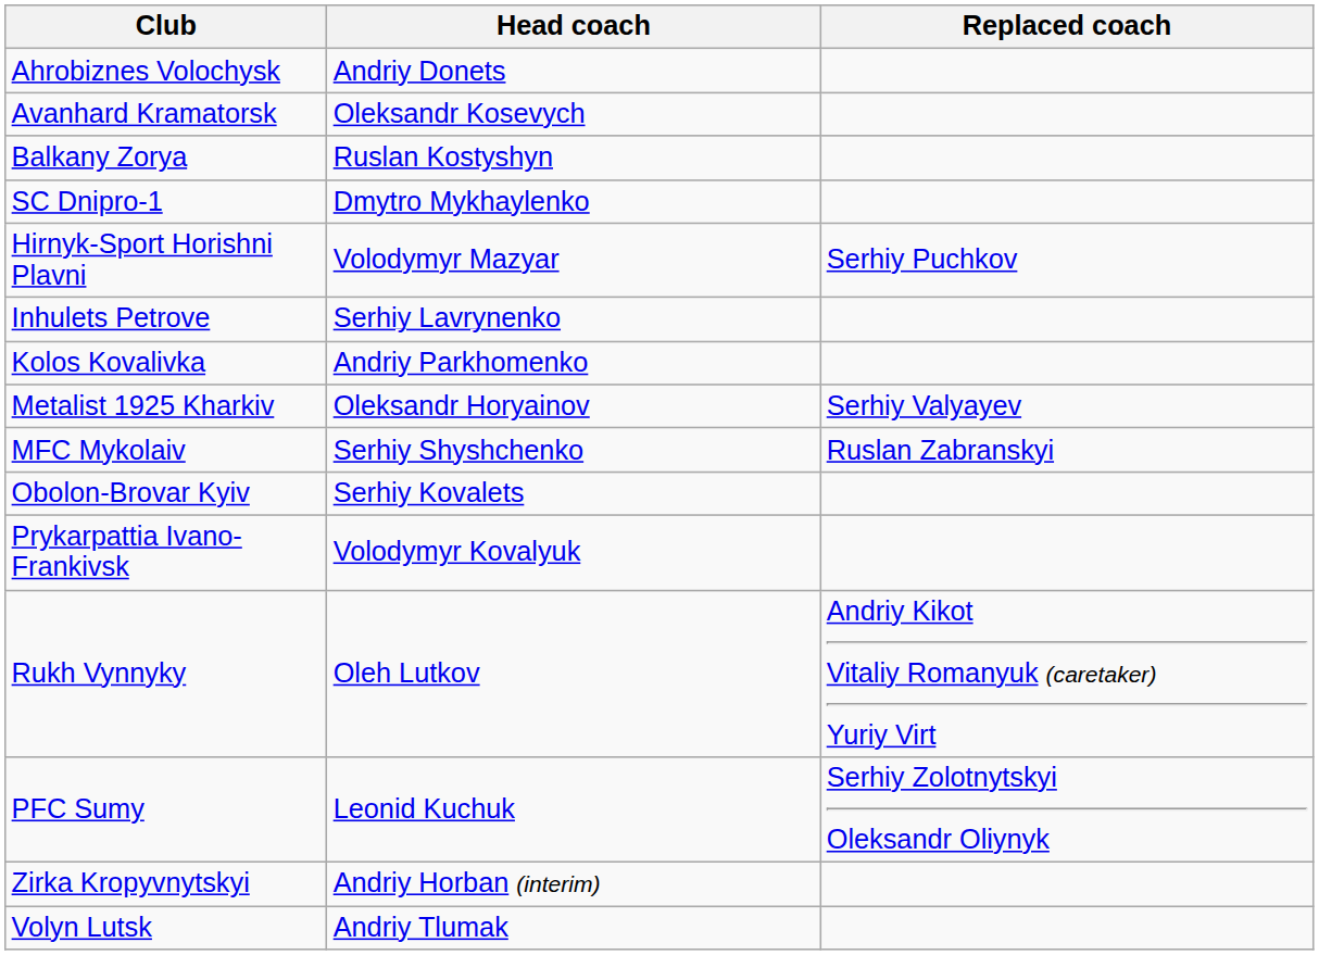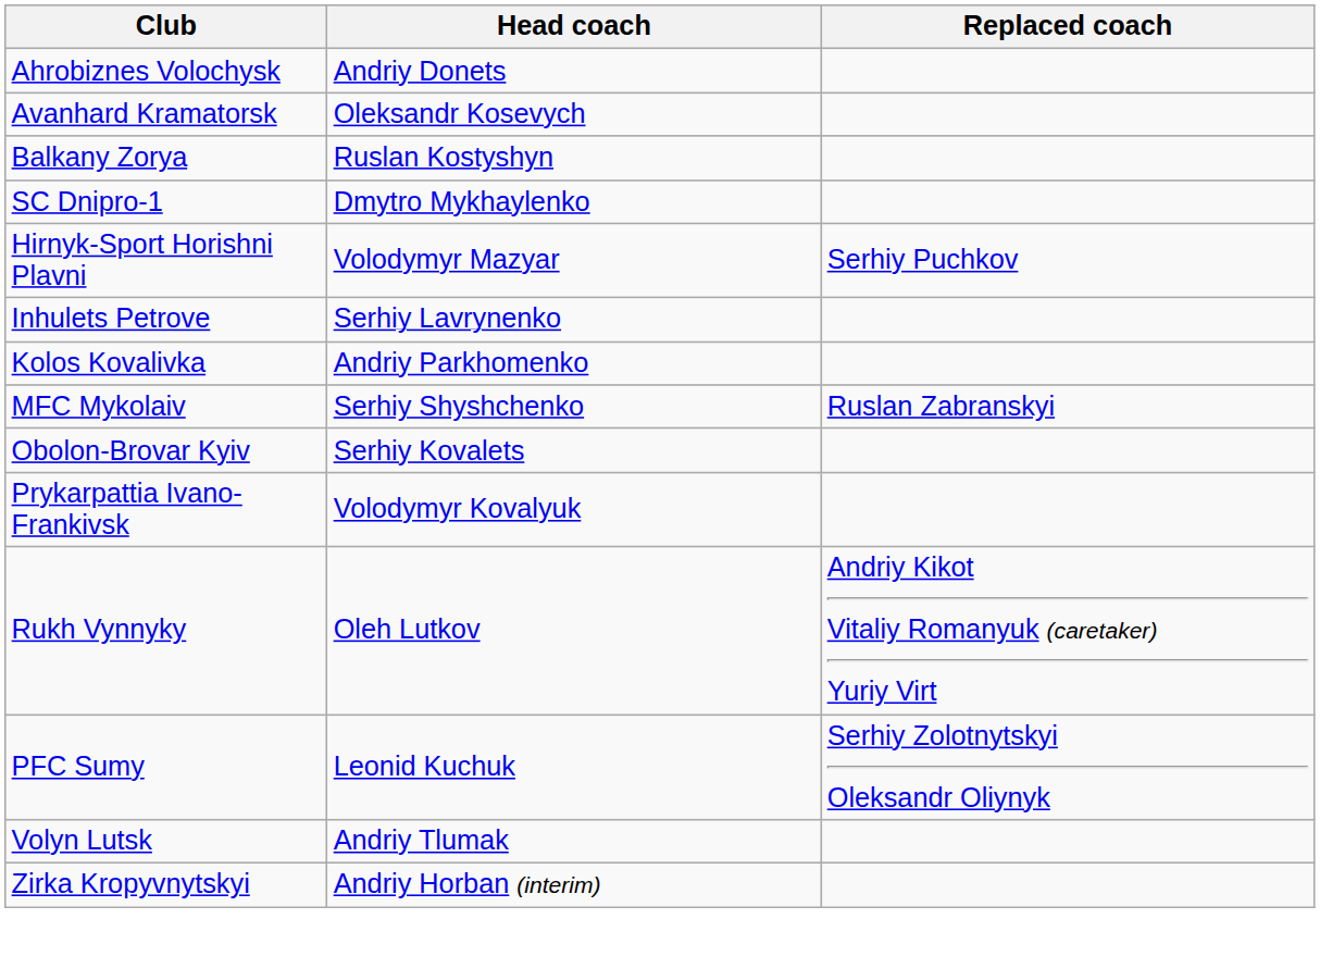 <table class="wikitable">
 <tr>
 <th width="180">Club</th>
 <th width="280">Head coach</th>
 <th width="280">Replaced coach</th>
 </tr>
 <tr>
 <td><a href='#'>Ahrobiznes Volochysk</a></td>
 <td> <a href='#'>Andriy Donets</a></td>
 <td></td>
 </tr>
 <tr>
 <td><a href='#'>Avanhard Kramatorsk</a></td>
 <td> <a href='#'>Oleksandr Kosevych</a></td>
 <td></td>
 </tr>
 <tr>
 <td><a href='#'>Balkany Zorya</a></td>
 <td> <a href='#'>Ruslan Kostyshyn</a></td>
 <td></td>
 </tr>
 <tr>
 <td><a href='#'>SC Dnipro-1</a></td>
 <td> <a href='#'>Dmytro Mykhaylenko</a></td>
 <td></td>
 </tr>
 <tr>
 <td><a href='#'>Hirnyk-Sport Horishni Plavni</a></td>
 <td> <a href='#'>Volodymyr Mazyar</a></td>
 <td> <a href='#'>Serhiy Puchkov</a></td>
 </tr>
 <tr>
 <td><a href='#'>Inhulets Petrove</a></td>
 <td> <a href='#'>Serhiy Lavrynenko</a></td>
 <td></td>
 </tr>
 <tr>
 <td><a href='#'>Kolos Kovalivka</a></td>
 <td> <a href='#'>Andriy Parkhomenko</a></td>
 <td></td>
 </tr>
 <tr>
-<td><a href='#'>Metalist 1925 Kharkiv</a></td>
-<td> <a href='#'>Oleksandr Horyainov</a></td>
-<td> <a href='#'>Serhiy Valyayev</a></td>
-</tr>
-<tr>
 <td><a href='#'>MFC Mykolaiv</a></td>
 <td> <a href='#'>Serhiy Shyshchenko</a></td>
 <td> <a href='#'>Ruslan Zabranskyi</a></td>
 </tr>
 <tr>
 <td><a href='#'>Obolon-Brovar Kyiv</a></td>
 <td> <a href='#'>Serhiy Kovalets</a></td>
 <td></td>
 </tr>
 <tr>
 <td><a href='#'>Prykarpattia Ivano-Frankivsk</a></td>
 <td> <a href='#'>Volodymyr Kovalyuk</a></td>
 <td></td>
 </tr>
 <tr>
 <td><a href='#'>Rukh Vynnyky</a></td>
 <td> <a href='#'>Oleh Lutkov</a></td>
 <td> <a href='#'>Andriy Kikot</a> <hr>  <a href='#'>Vitaliy Romanyuk</a> <em><small>(caretaker)</small></em><hr> <a href='#'>Yuriy Virt</a></td>
 </tr>
 <tr>
 <td><a href='#'>PFC Sumy</a></td>
 <td> <a href='#'>Leonid Kuchuk</a></td>
 <td> <a href='#'>Serhiy Zolotnytskyi</a><hr> <a href='#'>Oleksandr Oliynyk</a> </td>
 </tr>
 <tr>
+<td><a href='#'>Volyn Lutsk</a></td>
+<td> <a href='#'>Andriy Tlumak</a></td>
+<td></td>
+</tr>
+<tr>
 <td><a href='#'>Zirka Kropyvnytskyi</a></td>
 <td> <a href='#'>Andriy Horban</a> <em><small>(interim)</small></em></td>
 <td></td>
 </tr>
-<tr>
-<td><a href='#'>Volyn Lutsk</a></td>
-<td> <a href='#'>Andriy Tlumak</a></td>
-<td></td>
-</tr>
 </table>
